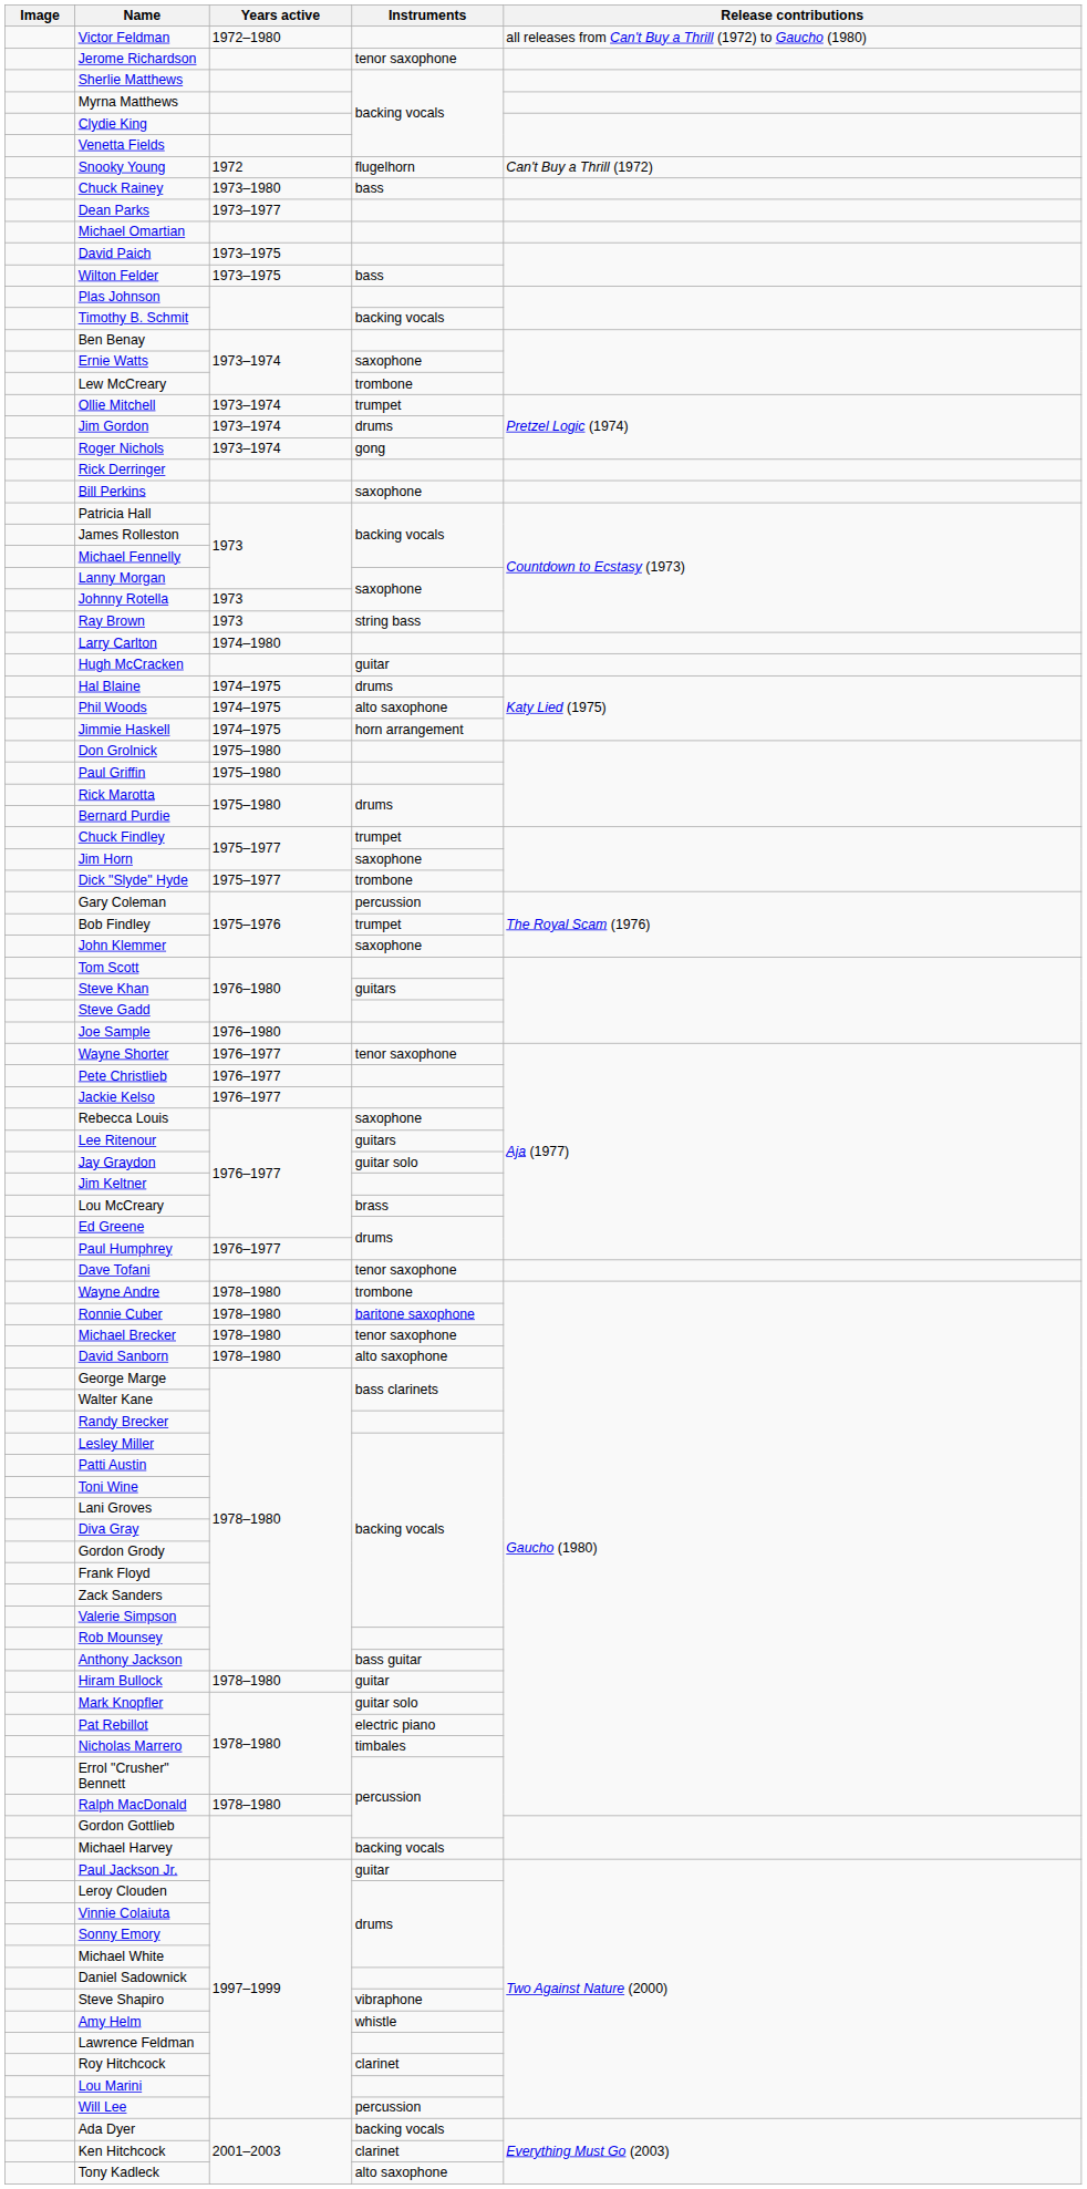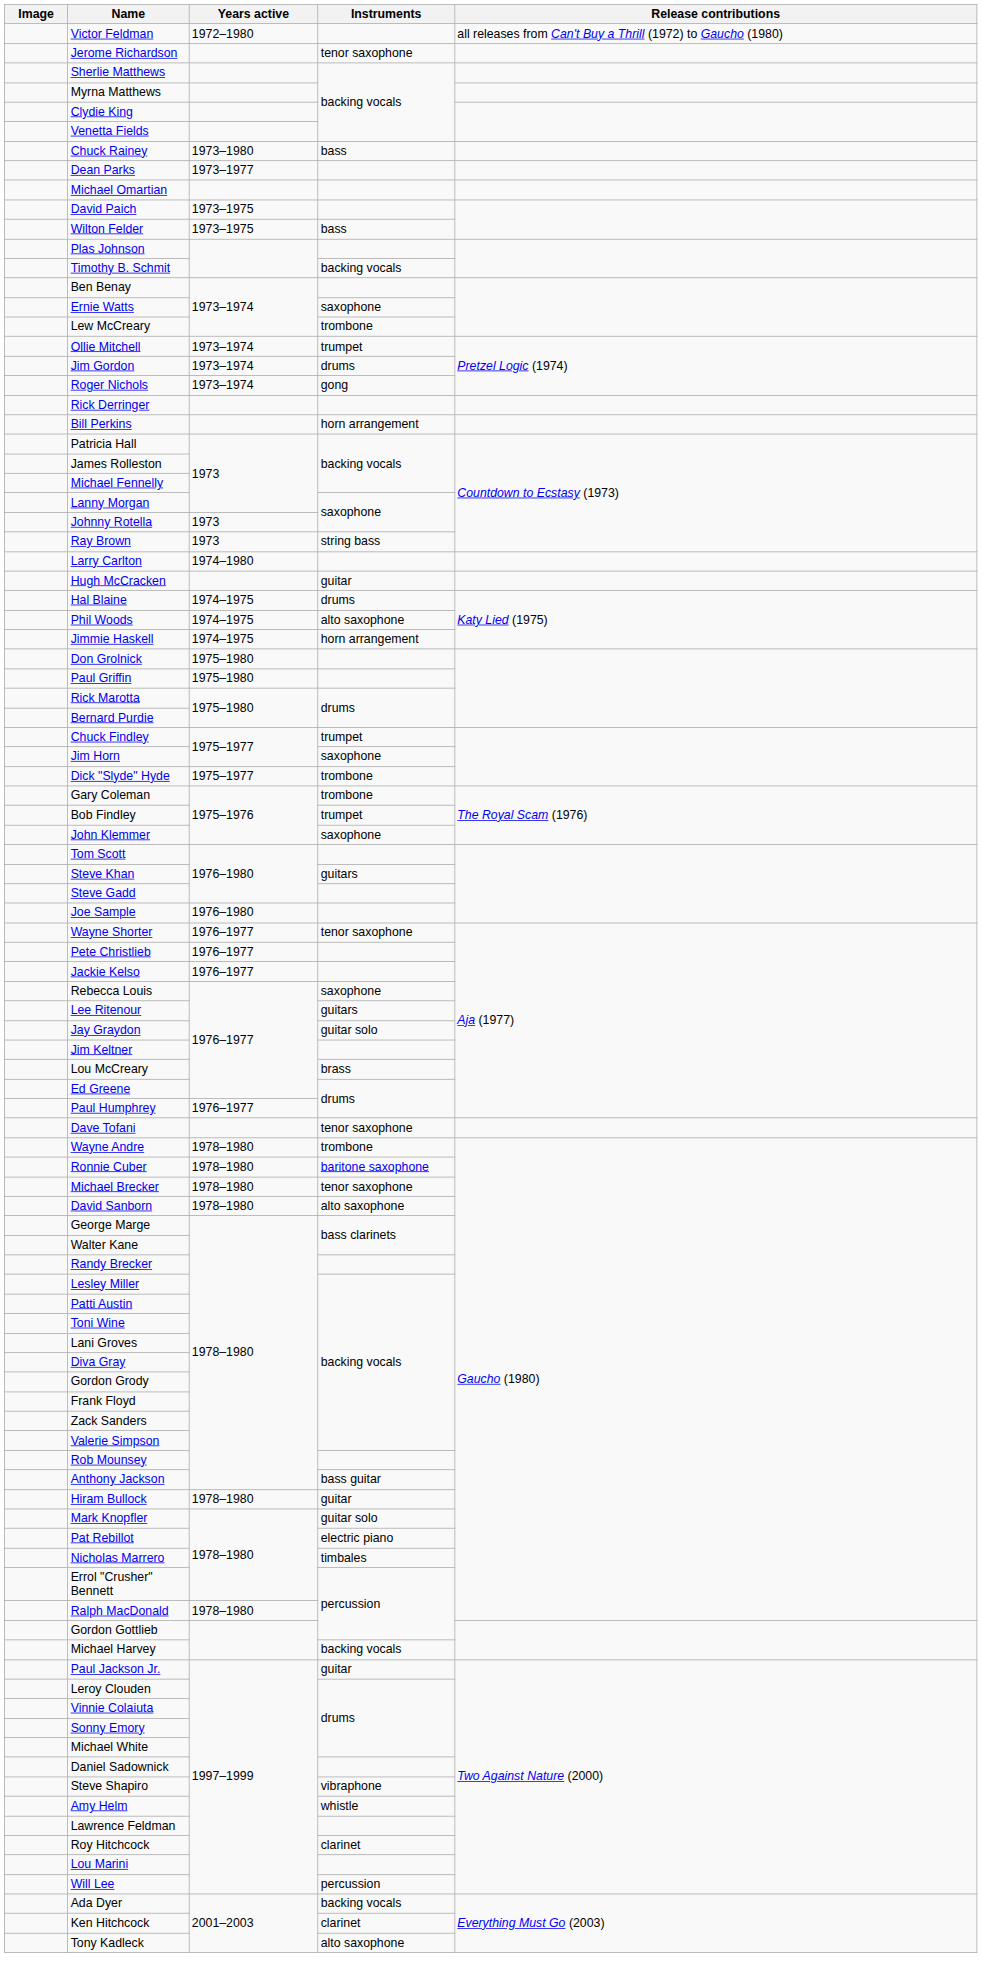 <table class="wikitable" border="1" width="100%">
 <tr>
 <th width="75">Image</th>
 <th width="150">Name</th>
 <th width="160">Years active</th>
 <th width="170">Instruments</th>
 <th>Release contributions</th>
 </tr>
 <tr>
 <td></td>
 <td><a href='#'>Victor Feldman</a></td>
 <td>1972–1980 </td>
 <td></td>
 <td>all releases from <em><a href='#'>Can't Buy a Thrill</a></em> (1972) to <em><a href='#'>Gaucho</a></em> (1980)</td>
 </tr>
 <tr>
 <td></td>
 <td><a href='#'>Jerome Richardson</a></td>
 <td></td>
 <td>tenor saxophone</td>
 <td></td>
 </tr>
 <tr>
 <td></td>
 <td><a href='#'>Sherlie Matthews</a></td>
 <td></td>
 <td rowspan="4">backing vocals</td>
 <td></td>
 </tr>
 <tr>
 <td></td>
 <td>Myrna Matthews</td>
 <td></td>
 <td></td>
 </tr>
 <tr>
 <td></td>
 <td><a href='#'>Clydie King</a></td>
 <td></td>
 <td rowspan="2"></td>
 </tr>
 <tr>
 <td></td>
 <td><a href='#'>Venetta Fields</a></td>
 <td></td>
-</tr>
-<tr>
-<td></td>
-<td><a href='#'>Snooky Young</a></td>
-<td>1972 </td>
-<td>flugelhorn</td>
-<td><em>Can't Buy a Thrill</em> (1972)</td>
 </tr>
 <tr>
 <td></td>
 <td><a href='#'>Chuck Rainey</a></td>
 <td>1973–1980</td>
 <td>bass</td>
 <td></td>
 </tr>
 <tr>
 <td></td>
 <td><a href='#'>Dean Parks</a></td>
 <td>1973–1977</td>
 <td></td>
 <td></td>
 </tr>
 <tr>
 <td></td>
 <td><a href='#'>Michael Omartian</a></td>
 <td></td>
 <td></td>
 <td></td>
 </tr>
 <tr>
 <td></td>
 <td><a href='#'>David Paich</a></td>
 <td>1973–1975</td>
 <td></td>
 <td rowspan="2"></td>
 </tr>
 <tr>
 <td></td>
 <td><a href='#'>Wilton Felder</a></td>
 <td>1973–1975 </td>
 <td>bass</td>
 </tr>
 <tr>
 <td></td>
 <td><a href='#'>Plas Johnson</a></td>
 <td rowspan="2"></td>
 <td></td>
 <td rowspan="2"></td>
 </tr>
 <tr>
 <td></td>
 <td><a href='#'>Timothy B. Schmit</a></td>
 <td>backing vocals</td>
 </tr>
 <tr>
 <td></td>
 <td>Ben Benay</td>
 <td rowspan="3">1973–1974</td>
 <td></td>
 <td rowspan="3"></td>
 </tr>
 <tr>
 <td></td>
 <td><a href='#'>Ernie Watts</a></td>
 <td>saxophone</td>
 </tr>
 <tr>
 <td></td>
 <td>Lew McCreary</td>
 <td>trombone</td>
 </tr>
 <tr>
 <td></td>
 <td><a href='#'>Ollie Mitchell</a></td>
 <td>1973–1974 </td>
 <td>trumpet</td>
 <td rowspan="3"><em><a href='#'>Pretzel Logic</a></em> (1974)</td>
 </tr>
 <tr>
 <td></td>
 <td><a href='#'>Jim Gordon</a></td>
 <td>1973–1974 </td>
 <td>drums</td>
 </tr>
 <tr>
 <td></td>
 <td><a href='#'>Roger Nichols</a></td>
 <td>1973–1974 </td>
 <td>gong</td>
 </tr>
 <tr>
 <td></td>
 <td><a href='#'>Rick Derringer</a></td>
 <td></td>
 <td></td>
 <td></td>
 </tr>
 <tr>
 <td></td>
 <td><a href='#'>Bill Perkins</a></td>
 <td></td>
-<td>saxophone</td>
+<td>horn arrangement</td>
 <td></td>
 </tr>
 <tr>
 <td></td>
 <td>Patricia Hall</td>
 <td rowspan="4">1973</td>
 <td rowspan="3">backing vocals</td>
 <td rowspan="6"><em><a href='#'>Countdown to Ecstasy</a></em> (1973)</td>
 </tr>
 <tr>
 <td></td>
 <td>James Rolleston</td>
 </tr>
 <tr>
 <td></td>
 <td><a href='#'>Michael Fennelly</a></td>
 </tr>
 <tr>
 <td></td>
 <td><a href='#'>Lanny Morgan</a></td>
 <td rowspan="2">saxophone</td>
 </tr>
 <tr>
 <td></td>
 <td><a href='#'>Johnny Rotella</a></td>
 <td>1973 </td>
 </tr>
 <tr>
 <td></td>
 <td><a href='#'>Ray Brown</a></td>
 <td>1973 </td>
 <td>string bass</td>
 </tr>
 <tr>
 <td></td>
 <td><a href='#'>Larry Carlton</a></td>
 <td>1974–1980</td>
 <td></td>
 <td></td>
 </tr>
 <tr>
 <td></td>
 <td><a href='#'>Hugh McCracken</a></td>
 <td></td>
 <td>guitar</td>
 <td></td>
 </tr>
 <tr>
 <td></td>
 <td><a href='#'>Hal Blaine</a></td>
 <td>1974–1975 </td>
 <td>drums</td>
 <td rowspan="3"><em><a href='#'>Katy Lied</a></em> (1975)</td>
 </tr>
 <tr>
 <td></td>
 <td><a href='#'>Phil Woods</a></td>
 <td>1974–1975 </td>
 <td>alto saxophone</td>
 </tr>
 <tr>
 <td></td>
 <td><a href='#'>Jimmie Haskell</a></td>
 <td>1974–1975 </td>
 <td>horn arrangement</td>
 </tr>
 <tr>
 <td></td>
 <td><a href='#'>Don Grolnick</a></td>
 <td>1975–1980 </td>
 <td></td>
 <td rowspan="4"></td>
 </tr>
 <tr>
 <td></td>
 <td><a href='#'>Paul Griffin</a></td>
 <td>1975–1980 </td>
 <td></td>
 </tr>
 <tr>
 <td></td>
 <td><a href='#'>Rick Marotta</a></td>
 <td rowspan="2">1975–1980</td>
 <td rowspan="2">drums</td>
 </tr>
 <tr>
 <td></td>
 <td><a href='#'>Bernard Purdie</a></td>
 </tr>
 <tr>
 <td></td>
 <td><a href='#'>Chuck Findley</a></td>
 <td rowspan="2">1975–1977</td>
 <td>trumpet</td>
 <td rowspan="3"></td>
 </tr>
 <tr>
 <td></td>
 <td><a href='#'>Jim Horn</a></td>
 <td>saxophone</td>
 </tr>
 <tr>
 <td></td>
 <td><a href='#'>Dick "Slyde" Hyde</a></td>
 <td>1975–1977 </td>
 <td>trombone</td>
 </tr>
 <tr>
 <td></td>
 <td>Gary Coleman</td>
 <td rowspan="3">1975–1976</td>
-<td>percussion</td>
+<td>trombone</td>
 <td rowspan="3"><em><a href='#'>The Royal Scam</a></em> (1976)</td>
 </tr>
 <tr>
 <td></td>
 <td>Bob Findley</td>
 <td>trumpet</td>
 </tr>
 <tr>
 <td></td>
 <td><a href='#'>John Klemmer</a></td>
 <td>saxophone</td>
 </tr>
 <tr>
 <td></td>
 <td><a href='#'>Tom Scott</a></td>
 <td rowspan="3">1976–1980</td>
 <td></td>
 <td rowspan="4"></td>
 </tr>
 <tr>
 <td></td>
 <td><a href='#'>Steve Khan</a></td>
 <td>guitars</td>
 </tr>
 <tr>
 <td></td>
 <td><a href='#'>Steve Gadd</a></td>
 <td></td>
 </tr>
 <tr>
 <td></td>
 <td><a href='#'>Joe Sample</a></td>
 <td>1976–1980 </td>
 <td></td>
 </tr>
 <tr>
 <td></td>
 <td><a href='#'>Wayne Shorter</a></td>
 <td>1976–1977 </td>
 <td>tenor saxophone</td>
 <td rowspan="10"><em><a href='#'>Aja</a></em> (1977)</td>
 </tr>
 <tr>
 <td></td>
 <td><a href='#'>Pete Christlieb</a></td>
 <td>1976–1977</td>
 <td></td>
 </tr>
 <tr>
 <td></td>
 <td><a href='#'>Jackie Kelso</a></td>
 <td>1976–1977 </td>
 <td></td>
 </tr>
 <tr>
 <td></td>
 <td>Rebecca Louis</td>
 <td rowspan="6">1976–1977</td>
 <td>saxophone</td>
 </tr>
 <tr>
 <td></td>
 <td><a href='#'>Lee Ritenour</a></td>
 <td>guitars</td>
 </tr>
 <tr>
 <td></td>
 <td><a href='#'>Jay Graydon</a></td>
 <td>guitar solo</td>
 </tr>
 <tr>
 <td></td>
 <td><a href='#'>Jim Keltner</a></td>
 <td></td>
 </tr>
 <tr>
 <td></td>
 <td>Lou McCreary</td>
 <td>brass</td>
 </tr>
 <tr>
 <td></td>
 <td><a href='#'>Ed Greene</a></td>
 <td rowspan="2">drums</td>
 </tr>
 <tr>
 <td></td>
 <td><a href='#'>Paul Humphrey</a></td>
 <td>1976–1977 </td>
 </tr>
 <tr>
 <td></td>
 <td><a href='#'>Dave Tofani</a></td>
 <td></td>
 <td>tenor saxophone</td>
 <td></td>
 </tr>
 <tr>
 <td></td>
 <td><a href='#'>Wayne Andre</a></td>
 <td>1978–1980 </td>
 <td>trombone</td>
 <td rowspan="24"><em><a href='#'>Gaucho</a></em> (1980)</td>
 </tr>
 <tr>
 <td></td>
 <td><a href='#'>Ronnie Cuber</a></td>
 <td>1978–1980 </td>
 <td><a href='#'>baritone saxophone</a></td>
 </tr>
 <tr>
 <td></td>
 <td><a href='#'>Michael Brecker</a></td>
 <td>1978–1980 </td>
 <td>tenor saxophone</td>
 </tr>
 <tr>
 <td></td>
 <td><a href='#'>David Sanborn</a></td>
 <td>1978–1980 </td>
 <td>alto saxophone</td>
 </tr>
 <tr>
 <td></td>
 <td>George Marge</td>
 <td rowspan="14">1978–1980</td>
 <td rowspan="2">bass clarinets</td>
 </tr>
 <tr>
 <td></td>
 <td>Walter Kane</td>
 </tr>
 <tr>
 <td></td>
 <td><a href='#'>Randy Brecker</a></td>
 <td></td>
 </tr>
 <tr>
 <td></td>
 <td><a href='#'>Lesley Miller</a></td>
 <td rowspan="9">backing vocals</td>
 </tr>
 <tr>
 <td></td>
 <td><a href='#'>Patti Austin</a></td>
 </tr>
 <tr>
 <td></td>
 <td><a href='#'>Toni Wine</a></td>
 </tr>
 <tr>
 <td></td>
 <td>Lani Groves</td>
 </tr>
 <tr>
 <td></td>
 <td><a href='#'>Diva Gray</a></td>
 </tr>
 <tr>
 <td></td>
 <td>Gordon Grody</td>
 </tr>
 <tr>
 <td></td>
 <td>Frank Floyd</td>
 </tr>
 <tr>
 <td></td>
 <td>Zack Sanders</td>
 </tr>
 <tr>
 <td></td>
 <td><a href='#'>Valerie Simpson</a></td>
 </tr>
 <tr>
 <td></td>
 <td><a href='#'>Rob Mounsey</a></td>
 <td></td>
 </tr>
 <tr>
 <td></td>
 <td><a href='#'>Anthony Jackson</a></td>
 <td>bass guitar</td>
 </tr>
 <tr>
 <td></td>
 <td><a href='#'>Hiram Bullock</a></td>
 <td>1978–1980 </td>
 <td>guitar</td>
 </tr>
 <tr>
 <td></td>
 <td><a href='#'>Mark Knopfler</a></td>
 <td rowspan="4">1978–1980</td>
 <td>guitar solo</td>
 </tr>
 <tr>
 <td></td>
 <td><a href='#'>Pat Rebillot</a></td>
 <td>electric piano</td>
 </tr>
 <tr>
 <td></td>
 <td><a href='#'>Nicholas Marrero</a></td>
 <td>timbales</td>
 </tr>
 <tr>
 <td></td>
 <td>Errol "Crusher" Bennett</td>
 <td rowspan="3">percussion</td>
 </tr>
 <tr>
 <td></td>
 <td><a href='#'>Ralph MacDonald</a></td>
 <td>1978–1980 </td>
 </tr>
 <tr>
 <td></td>
 <td>Gordon Gottlieb</td>
 <td rowspan="2"></td>
 <td rowspan="2"></td>
 </tr>
 <tr>
 <td></td>
 <td>Michael Harvey</td>
 <td>backing vocals</td>
 </tr>
 <tr>
 <td></td>
 <td><a href='#'>Paul Jackson Jr.</a></td>
 <td rowspan="12">1997–1999</td>
 <td>guitar</td>
 <td rowspan="12"><em><a href='#'>Two Against Nature</a></em> (2000)</td>
 </tr>
 <tr>
 <td></td>
 <td>Leroy Clouden</td>
 <td rowspan="4">drums</td>
 </tr>
 <tr>
 <td></td>
 <td><a href='#'>Vinnie Colaiuta</a></td>
 </tr>
 <tr>
 <td></td>
 <td><a href='#'>Sonny Emory</a></td>
 </tr>
 <tr>
 <td></td>
 <td>Michael White</td>
 </tr>
 <tr>
 <td></td>
 <td>Daniel Sadownick</td>
 <td></td>
 </tr>
 <tr>
 <td></td>
 <td>Steve Shapiro</td>
 <td>vibraphone</td>
 </tr>
 <tr>
 <td></td>
 <td><a href='#'>Amy Helm</a></td>
 <td>whistle</td>
 </tr>
 <tr>
 <td></td>
 <td>Lawrence Feldman</td>
 <td></td>
 </tr>
 <tr>
 <td></td>
 <td>Roy Hitchcock</td>
 <td>clarinet</td>
 </tr>
 <tr>
 <td></td>
 <td><a href='#'>Lou Marini</a></td>
 <td></td>
 </tr>
 <tr>
 <td></td>
 <td><a href='#'>Will Lee</a></td>
 <td>percussion</td>
 </tr>
 <tr>
 <td></td>
 <td>Ada Dyer</td>
 <td rowspan="3">2001–2003</td>
 <td>backing vocals</td>
 <td rowspan="3"><em><a href='#'>Everything Must Go</a></em> (2003)</td>
 </tr>
 <tr>
 <td></td>
 <td>Ken Hitchcock</td>
 <td>clarinet</td>
 </tr>
 <tr>
 <td></td>
 <td>Tony Kadleck</td>
 <td>alto saxophone</td>
 </tr>
 </table>
